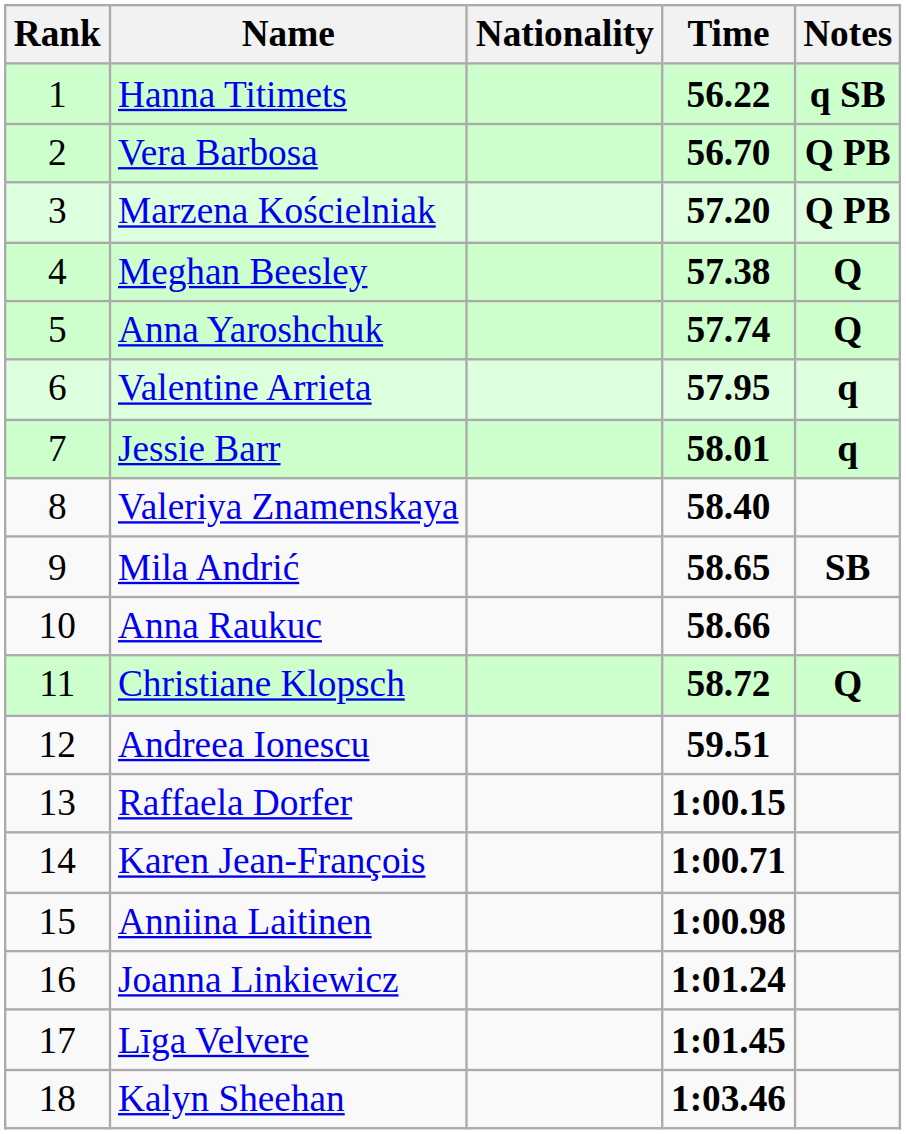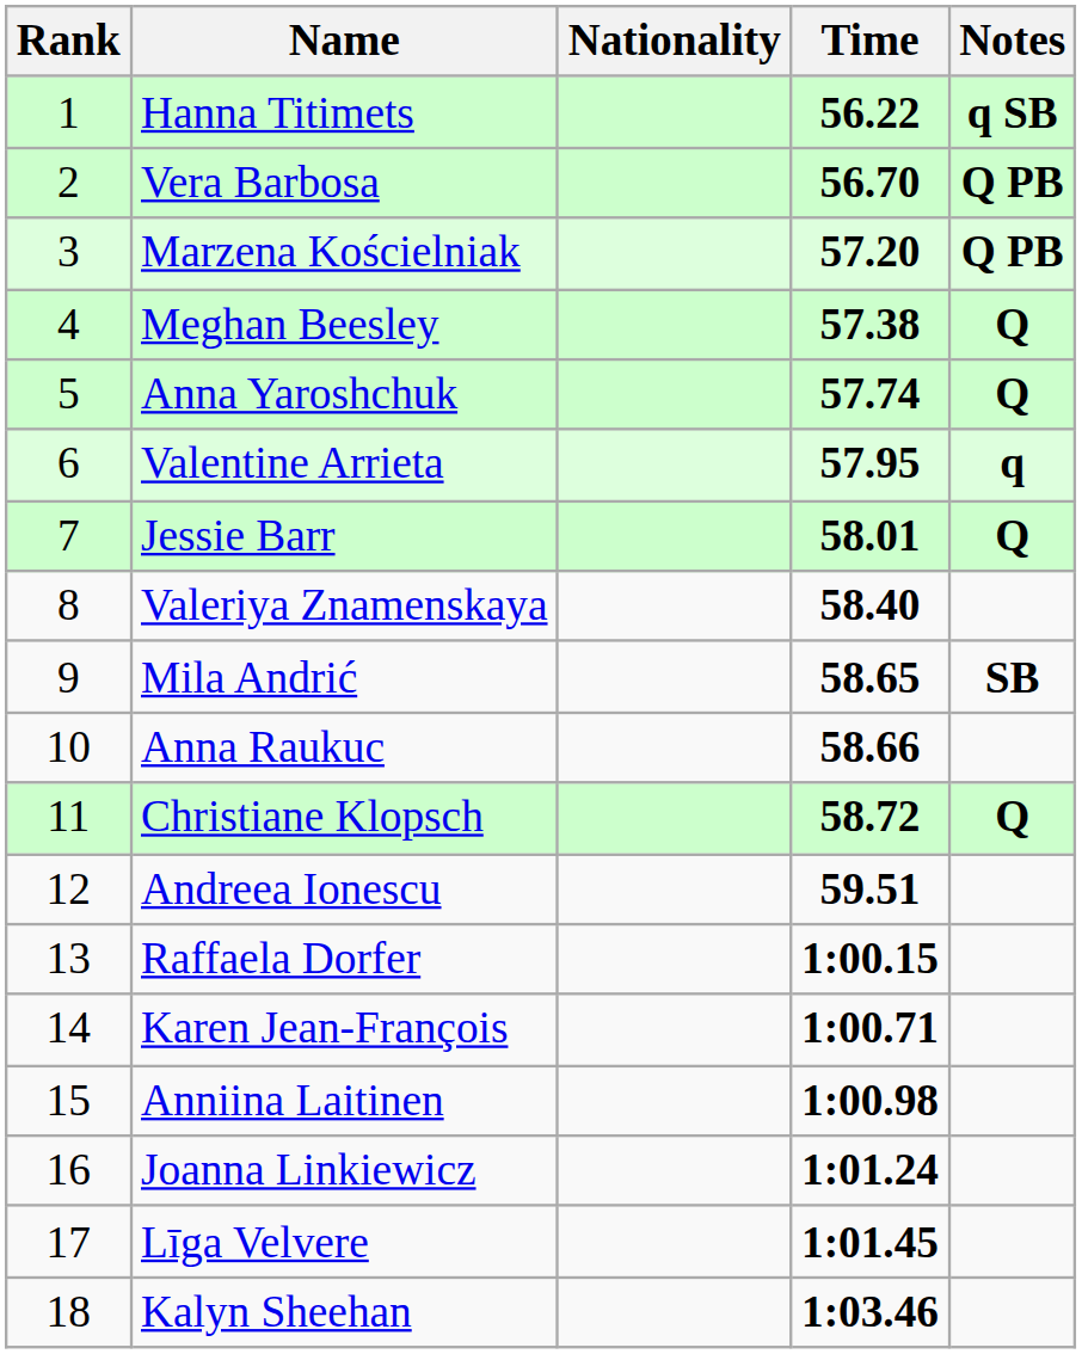 <table class="wikitable sortable" style="text-align:center">
 <tr>
 <th>Rank</th>
 <th>Name</th>
 <th>Nationality</th>
 <th>Time</th>
 <th>Notes</th>
 </tr>
 <tr bgcolor=ccffcc>
 <td>1</td>
 <td align=left><a href='#'>Hanna Titimets</a></td>
 <td align=left></td>
 <td><strong>56.22</strong></td>
 <td><strong>q SB</strong></td>
 </tr>
 <tr bgcolor=ccffcc>
 <td>2</td>
 <td align=left><a href='#'>Vera Barbosa</a></td>
 <td align=left></td>
 <td><strong>56.70</strong></td>
 <td><strong>Q PB</strong></td>
 </tr>
 <tr bgcolor=ddffdd>
 <td>3</td>
 <td align=left><a href='#'>Marzena Kościelniak</a></td>
 <td align=left></td>
 <td><strong>57.20</strong></td>
 <td><strong>Q PB</strong></td>
 </tr>
 <tr bgcolor=ccffcc>
 <td>4</td>
 <td align=left><a href='#'>Meghan Beesley</a></td>
 <td align=left></td>
 <td><strong>57.38</strong></td>
 <td><strong>Q</strong></td>
 </tr>
 <tr bgcolor=ccffcc>
 <td>5</td>
 <td align=left><a href='#'>Anna Yaroshchuk</a></td>
 <td align=left></td>
 <td><strong>57.74</strong></td>
 <td><strong>Q</strong></td>
 </tr>
 <tr bgcolor=ddffdd>
 <td>6</td>
 <td align=left><a href='#'>Valentine Arrieta</a></td>
 <td align=left></td>
 <td><strong>57.95</strong></td>
 <td><strong>q</strong></td>
 </tr>
 <tr bgcolor=ccffcc>
 <td>7</td>
 <td align=left><a href='#'>Jessie Barr</a></td>
 <td align=left></td>
 <td><strong>58.01</strong></td>
-<td><strong>q</strong></td>
+<td><strong>Q</strong></td>
 </tr>
 <tr>
 <td>8</td>
 <td align=left><a href='#'>Valeriya Znamenskaya</a></td>
 <td align=left></td>
 <td><strong>58.40</strong></td>
 <td></td>
 </tr>
 <tr>
 <td>9</td>
 <td align=left><a href='#'>Mila Andrić</a></td>
 <td align=left></td>
 <td><strong>58.65</strong></td>
 <td><strong>SB</strong></td>
 </tr>
 <tr>
 <td>10</td>
 <td align=left><a href='#'>Anna Raukuc</a></td>
 <td align=left></td>
 <td><strong>58.66</strong></td>
 <td></td>
 </tr>
 <tr bgcolor=ccffcc>
 <td>11</td>
 <td align=left><a href='#'>Christiane Klopsch</a></td>
 <td align=left></td>
 <td><strong>58.72</strong></td>
 <td><strong>Q</strong></td>
 </tr>
 <tr>
 <td>12</td>
 <td align=left><a href='#'>Andreea Ionescu</a></td>
 <td align=left></td>
 <td><strong>59.51</strong></td>
 <td></td>
 </tr>
 <tr>
 <td>13</td>
 <td align=left><a href='#'>Raffaela Dorfer</a></td>
 <td align=left></td>
 <td><strong>1:00.15</strong></td>
 <td></td>
 </tr>
 <tr>
 <td>14</td>
 <td align=left><a href='#'>Karen Jean-François</a></td>
 <td align=left></td>
 <td><strong>1:00.71</strong></td>
 <td></td>
 </tr>
 <tr>
 <td>15</td>
 <td align=left><a href='#'>Anniina Laitinen</a></td>
 <td align=left></td>
 <td><strong>1:00.98</strong></td>
 <td></td>
 </tr>
 <tr>
 <td>16</td>
 <td align=left><a href='#'>Joanna Linkiewicz</a></td>
 <td align=left></td>
 <td><strong>1:01.24</strong></td>
 <td></td>
 </tr>
 <tr>
 <td>17</td>
 <td align=left><a href='#'>Līga Velvere</a></td>
 <td align=left></td>
 <td><strong>1:01.45</strong></td>
 <td></td>
 </tr>
 <tr>
 <td>18</td>
 <td align=left><a href='#'>Kalyn Sheehan</a></td>
 <td align=left></td>
 <td><strong>1:03.46</strong></td>
 <td></td>
 </tr>
 </table>
